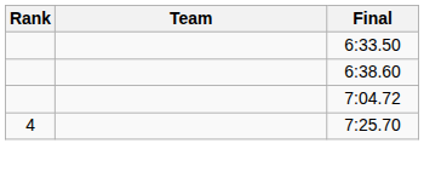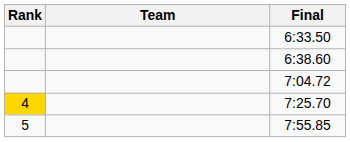 <table class=wikitable style="text-align:center">
 <tr>
 <th width=40>Rank</th>
 <th width=250>Team</th>
 <th width=80>Final</th>
 </tr>
 <tr>
 <td></td>
 <td align=left></td>
 <td>6:33.50</td>
 </tr>
 <tr>
 <td></td>
 <td align=left></td>
 <td>6:38.60</td>
 </tr>
 <tr>
 <td></td>
 <td align=left></td>
 <td>7:04.72</td>
 </tr>
 <tr>
-<td>4</td>
+<td style="background: gold;">4</td>
 <td align=left></td>
 <td>7:25.70</td>
 </tr>
+<tr>
+<td>5</td>
+<td align=left></td>
+<td>7:55.85</td>
+</tr>
 </table>
